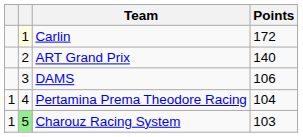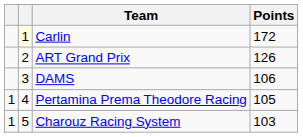 <table class="wikitable" style="font-size: 85%;">
 <tr>
 <th></th>
 <th></th>
 <th>Team</th>
 <th>Points</th>
 </tr>
 <tr>
 <td></td>
 <td align="center" style="background: lightyellow;">1</td>
 <td> <a href='#'>Carlin</a></td>
 <td>172</td>
 </tr>
 <tr>
 <td></td>
 <td align="center">2</td>
 <td> <a href='#'>ART Grand Prix</a></td>
-<td>140</td>
+<td>126</td>
 </tr>
 <tr>
 <td></td>
 <td align="center">3</td>
 <td> <a href='#'>DAMS</a></td>
 <td>106</td>
 </tr>
 <tr>
 <td> 1</td>
 <td align="center">4</td>
 <td> <a href='#'>Pertamina Prema Theodore Racing</a></td>
-<td>104</td>
+<td>105</td>
 </tr>
 <tr>
 <td> 1</td>
-<td align="center" style="background: lightgreen;">5</td>
+<td align="center">5</td>
 <td> <a href='#'>Charouz Racing System</a></td>
 <td>103</td>
 </tr>
 </table>
